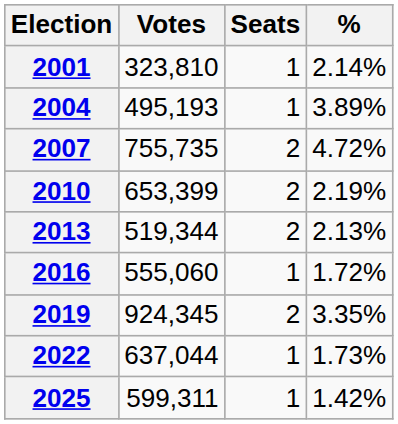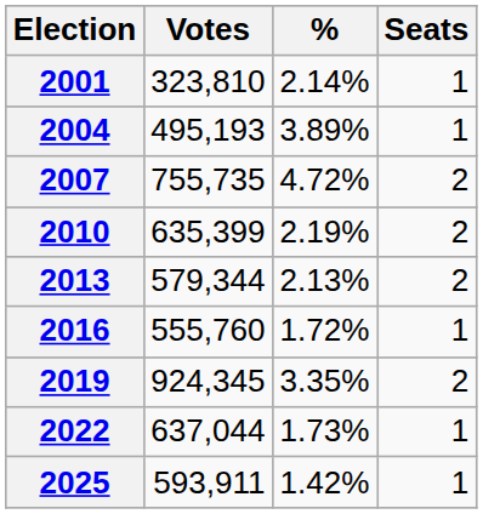 <table class=wikitable style="text-align:right">
 <tr>
 <th>Election</th>
 <th>Votes</th>
+<th>%</th>
 <th>Seats</th>
-<th>%</th>
 </tr>
 <tr>
 <th align=left><a href='#'>2001</a></th>
 <td>323,810</td>
+<td>2.14%</td>
 <td>1</td>
-<td>2.14%</td>
 </tr>
 <tr>
 <th align=left><a href='#'>2004</a></th>
 <td>495,193</td>
+<td>3.89%</td>
 <td>1</td>
-<td>3.89%</td>
 </tr>
 <tr>
 <th align=left><a href='#'>2007</a></th>
 <td>755,735</td>
+<td>4.72%</td>
 <td>2</td>
-<td>4.72%</td>
 </tr>
 <tr>
 <th align=left><a href='#'>2010</a></th>
-<td>653,399</td>
+<td>635,399</td>
+<td>2.19%</td>
 <td>2</td>
-<td>2.19%</td>
 </tr>
 <tr>
 <th align=left><a href='#'>2013</a></th>
-<td>519,344</td>
+<td>579,344</td>
+<td>2.13%</td>
 <td>2</td>
-<td>2.13%</td>
 </tr>
 <tr>
 <th align=left><a href='#'>2016</a></th>
-<td>555,060</td>
+<td>555,760</td>
+<td>1.72%</td>
 <td>1</td>
-<td>1.72%</td>
 </tr>
 <tr>
 <th align=left><a href='#'>2019</a></th>
 <td>924,345</td>
+<td>3.35%</td>
 <td>2</td>
-<td>3.35%</td>
 </tr>
 <tr>
 <th align=left><a href='#'>2022</a></th>
 <td>637,044</td>
+<td>1.73%</td>
 <td>1</td>
-<td>1.73%</td>
 </tr>
 <tr>
 <th align=left><a href='#'>2025</a></th>
-<td>599,311</td>
+<td>593,911</td>
+<td>1.42%</td>
 <td>1</td>
-<td>1.42%</td>
 </tr>
 </table>
